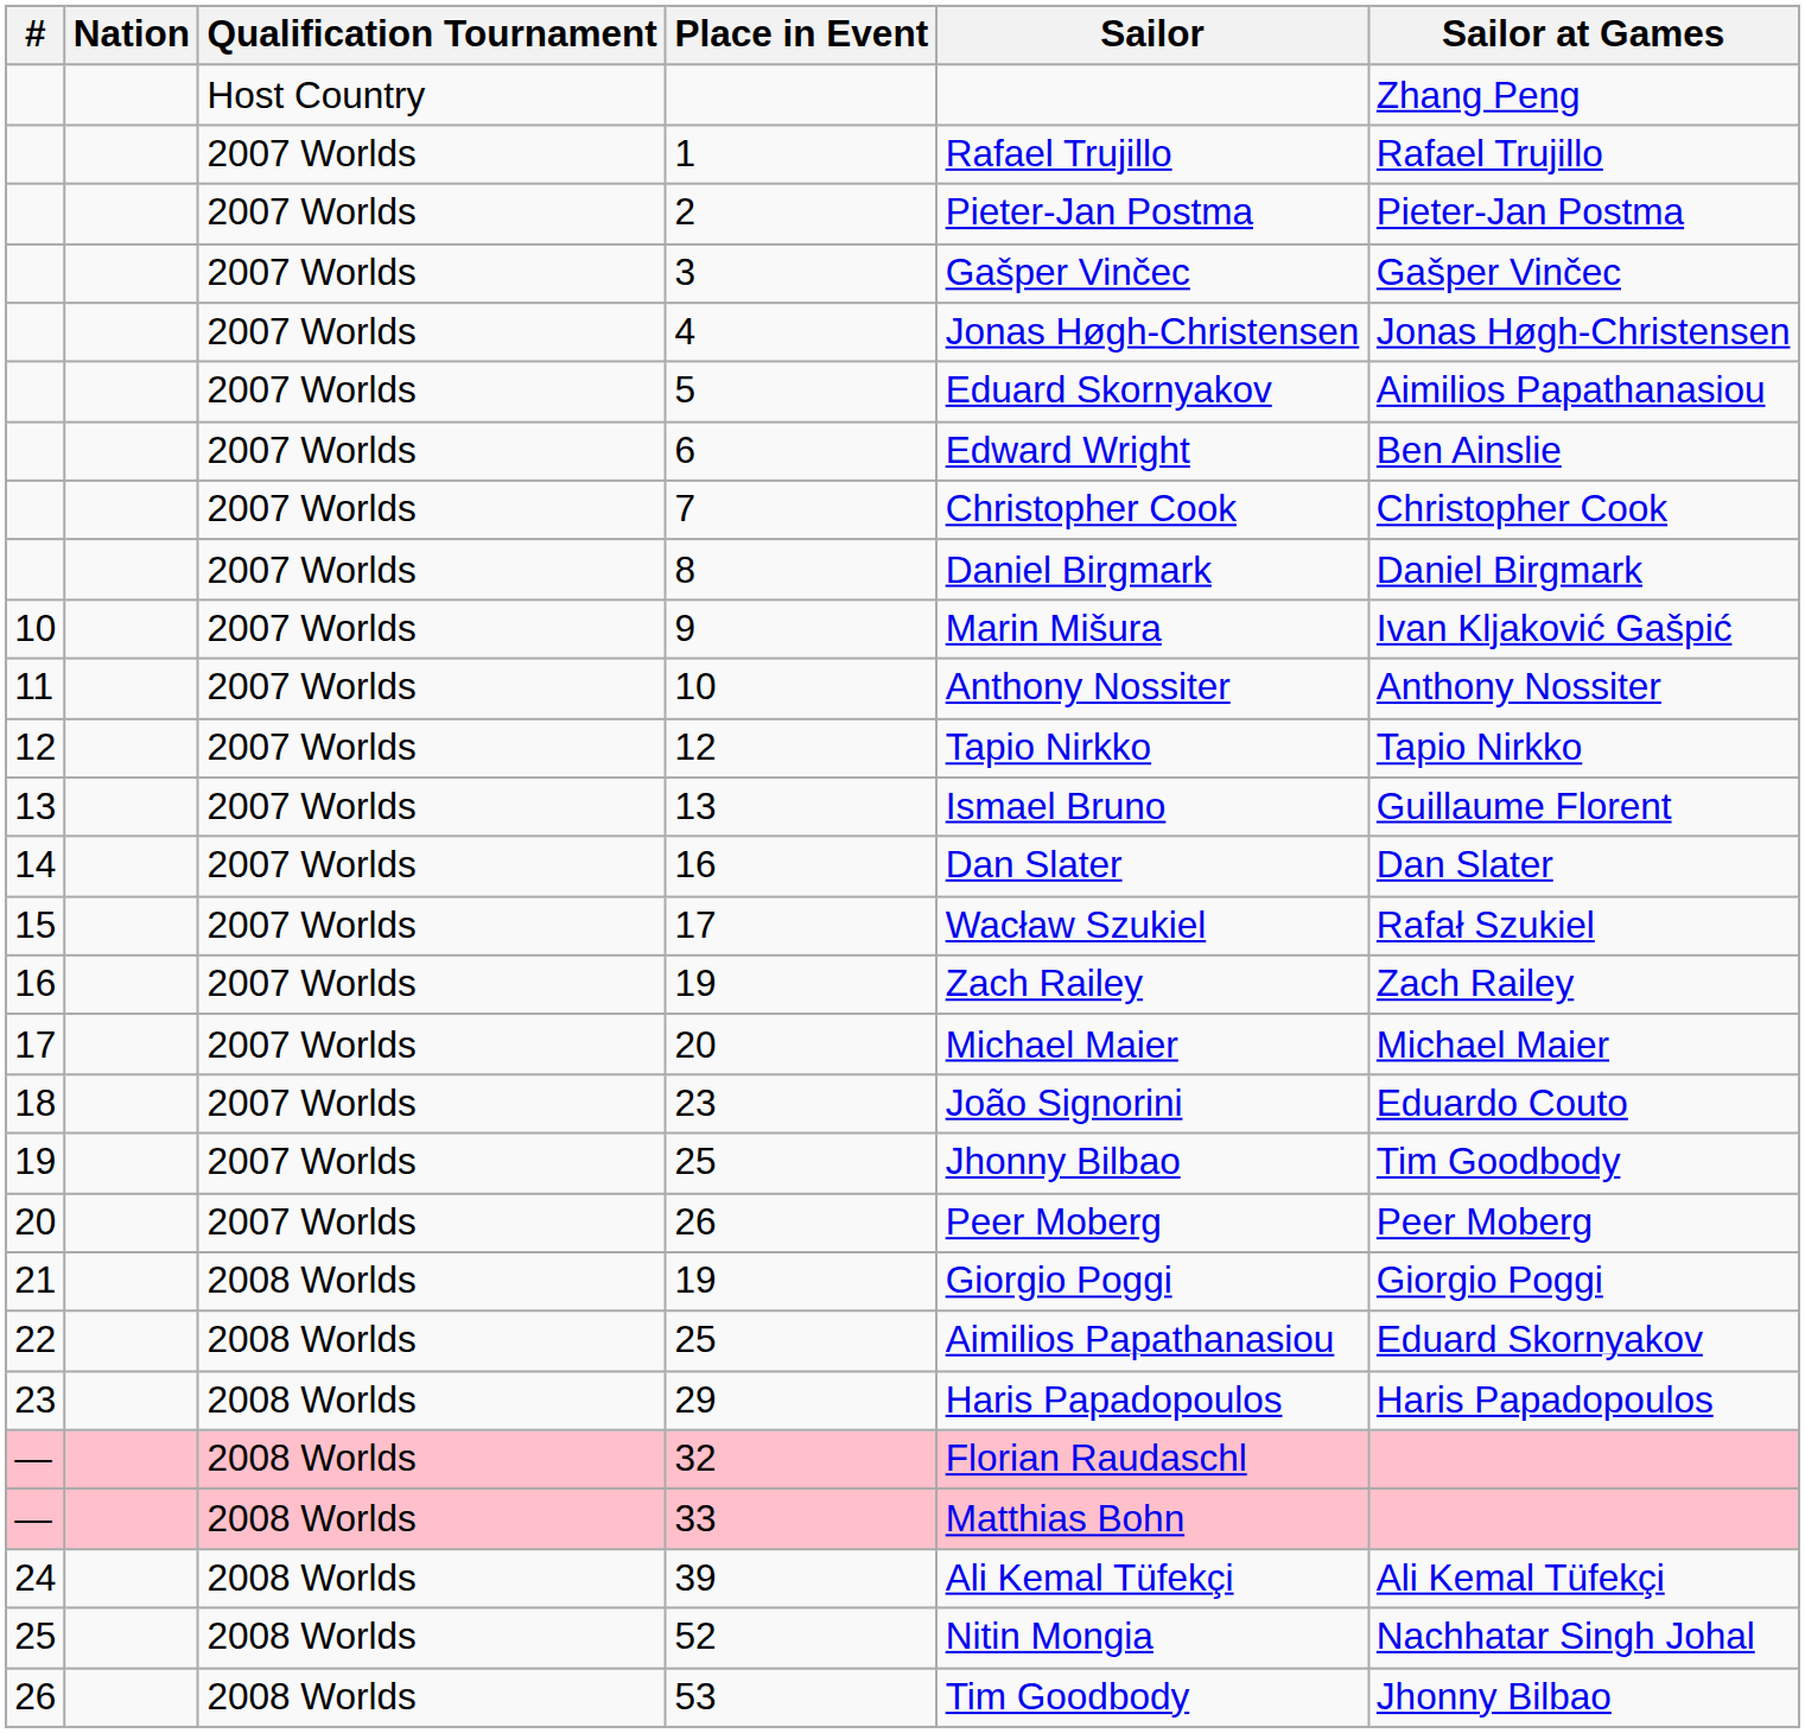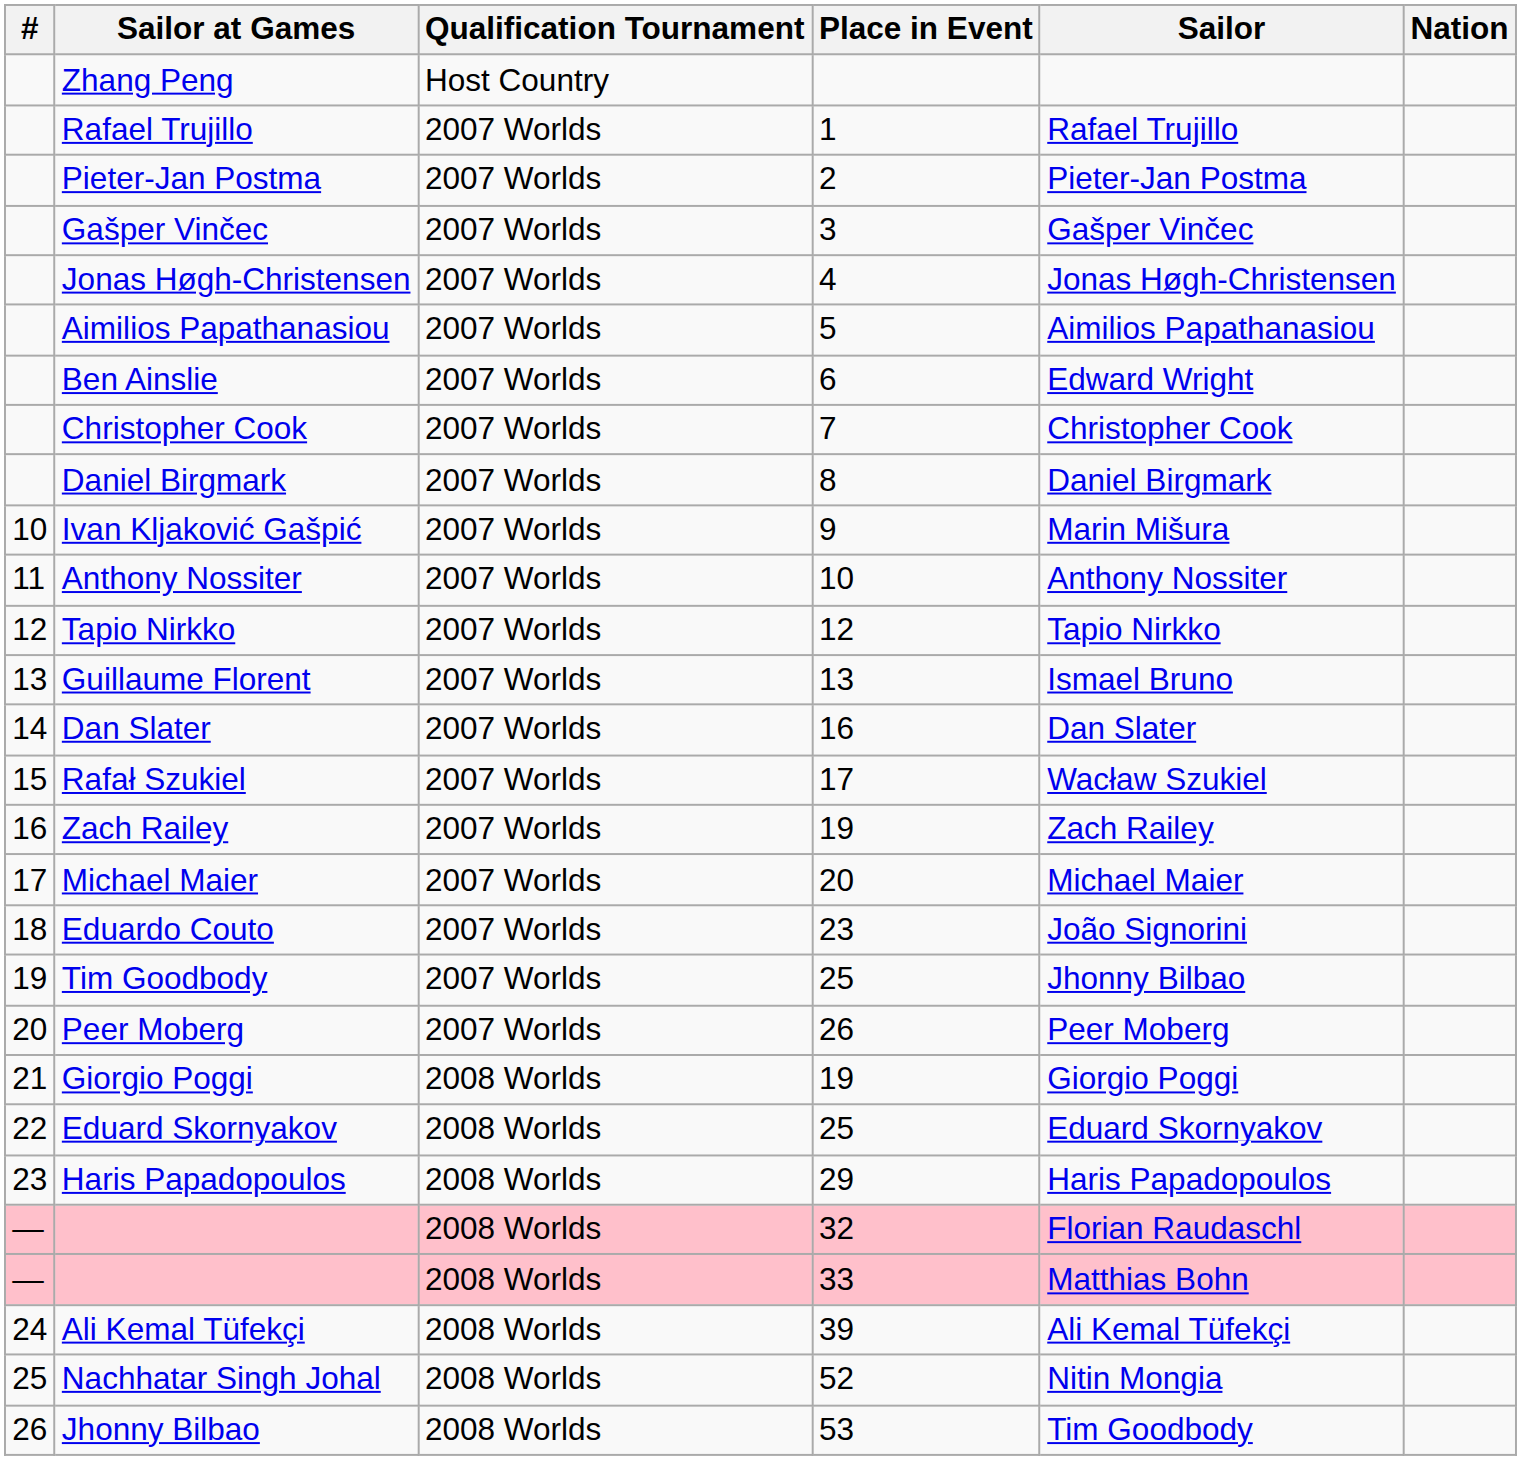 <table class="sortable wikitable">
 <tr>
 <th>#</th>
-<th>Nation</th>
+<th>Sailor at Games</th>
 <th>Qualification Tournament</th>
 <th>Place in Event</th>
 <th>Sailor</th>
-<th>Sailor at Games</th>
+<th>Nation</th>
 </tr>
 <tr>
 <td></td>
-<td></td>
+<td><a href='#'>Zhang Peng</a></td>
 <td>Host Country</td>
 <td></td>
 <td></td>
-<td><a href='#'>Zhang Peng</a></td>
+<td></td>
 </tr>
 <tr>
 <td></td>
-<td></td>
+<td><a href='#'>Rafael Trujillo</a></td>
 <td>2007 Worlds</td>
 <td>1</td>
 <td><a href='#'>Rafael Trujillo</a></td>
-<td><a href='#'>Rafael Trujillo</a></td>
+<td></td>
 </tr>
 <tr>
 <td></td>
-<td></td>
+<td><a href='#'>Pieter-Jan Postma</a></td>
 <td>2007 Worlds</td>
 <td>2</td>
 <td><a href='#'>Pieter-Jan Postma</a></td>
-<td><a href='#'>Pieter-Jan Postma</a></td>
+<td></td>
 </tr>
 <tr>
 <td></td>
-<td></td>
+<td><a href='#'>Gašper Vinčec</a></td>
 <td>2007 Worlds</td>
 <td>3</td>
 <td><a href='#'>Gašper Vinčec</a></td>
-<td><a href='#'>Gašper Vinčec</a></td>
+<td></td>
 </tr>
 <tr>
 <td></td>
-<td></td>
+<td><a href='#'>Jonas Høgh-Christensen</a></td>
 <td>2007 Worlds</td>
 <td>4</td>
 <td><a href='#'>Jonas Høgh-Christensen</a></td>
-<td><a href='#'>Jonas Høgh-Christensen</a></td>
+<td></td>
 </tr>
 <tr>
 <td></td>
-<td></td>
+<td><a href='#'>Aimilios Papathanasiou</a></td>
 <td>2007 Worlds</td>
 <td>5</td>
-<td><a href='#'>Eduard Skornyakov</a></td>
 <td><a href='#'>Aimilios Papathanasiou</a></td>
+<td></td>
 </tr>
 <tr>
 <td></td>
-<td></td>
+<td><a href='#'>Ben Ainslie</a></td>
 <td>2007 Worlds</td>
 <td>6</td>
 <td><a href='#'>Edward Wright</a></td>
-<td><a href='#'>Ben Ainslie</a></td>
+<td></td>
 </tr>
 <tr>
 <td></td>
-<td></td>
+<td><a href='#'>Christopher Cook</a></td>
 <td>2007 Worlds</td>
 <td>7</td>
 <td><a href='#'>Christopher Cook</a></td>
-<td><a href='#'>Christopher Cook</a></td>
+<td></td>
 </tr>
 <tr>
 <td></td>
-<td></td>
+<td><a href='#'>Daniel Birgmark</a></td>
 <td>2007 Worlds</td>
 <td>8</td>
 <td><a href='#'>Daniel Birgmark</a></td>
-<td><a href='#'>Daniel Birgmark</a></td>
+<td></td>
 </tr>
 <tr>
 <td>10</td>
-<td></td>
+<td><a href='#'>Ivan Kljaković Gašpić</a></td>
 <td>2007 Worlds</td>
 <td>9</td>
 <td><a href='#'>Marin Mišura</a></td>
-<td><a href='#'>Ivan Kljaković Gašpić</a></td>
+<td></td>
 </tr>
 <tr>
 <td>11</td>
-<td></td>
+<td><a href='#'>Anthony Nossiter</a></td>
 <td>2007 Worlds</td>
 <td>10</td>
 <td><a href='#'>Anthony Nossiter</a></td>
-<td><a href='#'>Anthony Nossiter</a></td>
+<td></td>
 </tr>
 <tr>
 <td>12</td>
-<td></td>
+<td><a href='#'>Tapio Nirkko</a></td>
 <td>2007 Worlds</td>
 <td>12</td>
 <td><a href='#'>Tapio Nirkko</a></td>
-<td><a href='#'>Tapio Nirkko</a></td>
+<td></td>
 </tr>
 <tr>
 <td>13</td>
-<td></td>
+<td><a href='#'>Guillaume Florent</a></td>
 <td>2007 Worlds</td>
 <td>13</td>
 <td><a href='#'>Ismael Bruno</a></td>
-<td><a href='#'>Guillaume Florent</a></td>
+<td></td>
 </tr>
 <tr>
 <td>14</td>
-<td></td>
+<td><a href='#'>Dan Slater</a></td>
 <td>2007 Worlds</td>
 <td>16</td>
 <td><a href='#'>Dan Slater</a></td>
-<td><a href='#'>Dan Slater</a></td>
+<td></td>
 </tr>
 <tr>
 <td>15</td>
-<td></td>
+<td><a href='#'>Rafał Szukiel</a></td>
 <td>2007 Worlds</td>
 <td>17</td>
 <td><a href='#'>Wacław Szukiel</a></td>
-<td><a href='#'>Rafał Szukiel</a></td>
+<td></td>
 </tr>
 <tr>
 <td>16</td>
-<td></td>
+<td><a href='#'>Zach Railey</a></td>
 <td>2007 Worlds</td>
 <td>19</td>
 <td><a href='#'>Zach Railey</a></td>
-<td><a href='#'>Zach Railey</a></td>
+<td></td>
 </tr>
 <tr>
 <td>17</td>
-<td></td>
+<td><a href='#'>Michael Maier</a></td>
 <td>2007 Worlds</td>
 <td>20</td>
 <td><a href='#'>Michael Maier</a></td>
-<td><a href='#'>Michael Maier</a></td>
+<td></td>
 </tr>
 <tr>
 <td>18</td>
-<td></td>
+<td><a href='#'>Eduardo Couto</a></td>
 <td>2007 Worlds</td>
 <td>23</td>
 <td><a href='#'>João Signorini</a></td>
-<td><a href='#'>Eduardo Couto</a></td>
+<td></td>
 </tr>
 <tr>
 <td>19</td>
-<td></td>
+<td><a href='#'>Tim Goodbody</a></td>
 <td>2007 Worlds</td>
 <td>25</td>
 <td><a href='#'>Jhonny Bilbao</a></td>
-<td><a href='#'>Tim Goodbody</a></td>
+<td></td>
 </tr>
 <tr>
 <td>20</td>
-<td></td>
+<td><a href='#'>Peer Moberg</a></td>
 <td>2007 Worlds</td>
 <td>26</td>
 <td><a href='#'>Peer Moberg</a></td>
-<td><a href='#'>Peer Moberg</a></td>
+<td></td>
 </tr>
 <tr>
 <td>21</td>
-<td></td>
+<td><a href='#'>Giorgio Poggi</a></td>
 <td>2008 Worlds</td>
 <td>19</td>
 <td><a href='#'>Giorgio Poggi</a></td>
-<td><a href='#'>Giorgio Poggi</a></td>
+<td></td>
 </tr>
 <tr>
 <td>22</td>
-<td></td>
+<td><a href='#'>Eduard Skornyakov</a></td>
 <td>2008 Worlds</td>
 <td>25</td>
-<td><a href='#'>Aimilios Papathanasiou</a></td>
 <td><a href='#'>Eduard Skornyakov</a></td>
+<td></td>
 </tr>
 <tr>
 <td>23</td>
-<td></td>
+<td><a href='#'>Haris Papadopoulos</a></td>
 <td>2008 Worlds</td>
 <td>29</td>
 <td><a href='#'>Haris Papadopoulos</a></td>
-<td><a href='#'>Haris Papadopoulos</a></td>
+<td></td>
 </tr>
 <tr bgcolor=#FFC0CB>
 <td>—</td>
 <td></td>
 <td>2008 Worlds</td>
 <td>32</td>
 <td><a href='#'>Florian Raudaschl</a></td>
 <td></td>
 </tr>
 <tr bgcolor=#FFC0CB>
 <td>—</td>
 <td></td>
 <td>2008 Worlds</td>
 <td>33</td>
 <td><a href='#'>Matthias Bohn</a></td>
 <td></td>
 </tr>
 <tr>
 <td>24</td>
-<td></td>
+<td><a href='#'>Ali Kemal Tüfekçi</a></td>
 <td>2008 Worlds</td>
 <td>39</td>
 <td><a href='#'>Ali Kemal Tüfekçi</a></td>
-<td><a href='#'>Ali Kemal Tüfekçi</a></td>
+<td></td>
 </tr>
 <tr>
 <td>25</td>
-<td></td>
+<td><a href='#'>Nachhatar Singh Johal</a></td>
 <td>2008 Worlds</td>
 <td>52</td>
 <td><a href='#'>Nitin Mongia</a></td>
-<td><a href='#'>Nachhatar Singh Johal</a></td>
+<td></td>
 </tr>
 <tr>
 <td>26</td>
-<td></td>
+<td><a href='#'>Jhonny Bilbao</a></td>
 <td>2008 Worlds</td>
 <td>53</td>
 <td><a href='#'>Tim Goodbody</a></td>
-<td><a href='#'>Jhonny Bilbao</a></td>
+<td></td>
 </tr>
 </table>
